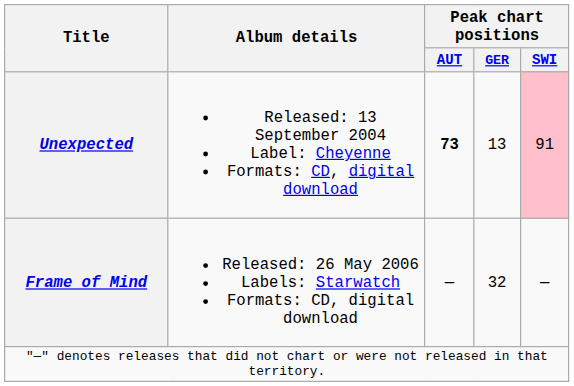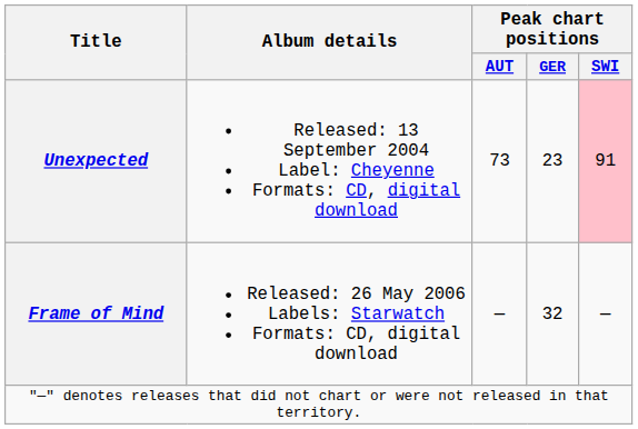 <table class="wikitable plainrowheaders" style="text-align:center;" border="1">
 <tr>
 <th scope="col" rowspan="2" style="width:10em;">Title</th>
 <th scope="col" rowspan="2" style="width:16em;">Album details</th>
 <th scope="col" colspan="3">Peak chart positions</th>
 </tr>
 <tr>
 <th scope="col" style="width:3em;font-size:90%;"><a href='#'>AUT</a><br></th>
 <th scope="col" style="width:3em;font-size:85%;"><a href='#'>GER</a><br></th>
 <th scope="col" style="width:3em;font-size:90%;"><a href='#'>SWI</a><br></th>
 </tr>
 <tr>
 <th scope="row"><em><a href='#'>Unexpected</a></em></th>
 <td><br><ul><li>Released: 13 September 2004</li><li>Label: <a href='#'>Cheyenne</a></li><li>Formats: <a href='#'>CD</a>, <a href='#'>digital download</a></li></ul></td>
-<td><strong>73</strong></td>
-<td>13</td>
+<td>73</td>
+<td>23</td>
 <td style="background: pink;">91</td>
 </tr>
 <tr>
 <th scope="row"><em><a href='#'>Frame of Mind</a></em></th>
 <td><br><ul><li>Released: 26 May 2006</li><li>Labels: <a href='#'>Starwatch</a></li><li>Formats: CD, digital download</li></ul></td>
 <td>—</td>
 <td>32</td>
 <td>—</td>
 </tr>
 <tr>
 <td align="center" colspan="14" style="font-size:8pt">"—" denotes releases that did not chart or were not released in that territory.</td>
 </tr>
 </table>
